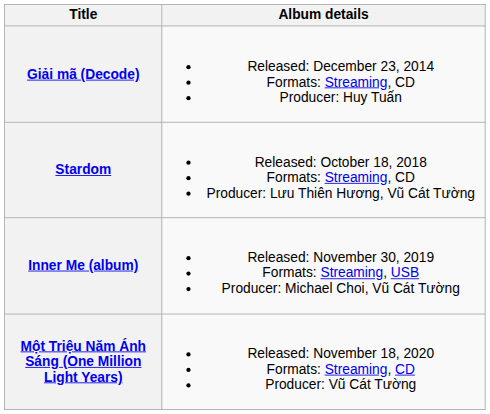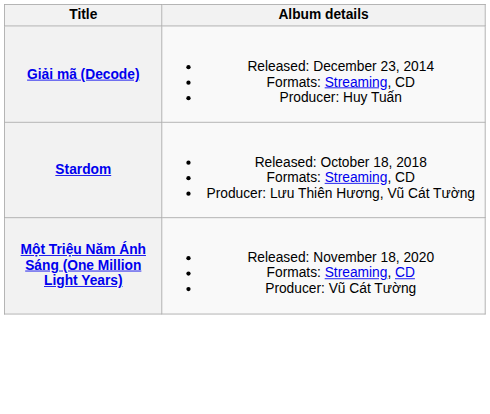 <table class="wikitable plainrowheaders" style="text-align:center;">
 <tr>
 <th scope="col" style="width:11em;">Title</th>
 <th scope="col" style="width:23em;">Album details</th>
 </tr>
 <tr>
 <th scope="row"><a href='#'>Giải mã (Decode)</a></th>
 <td><br><ul><li>Released: December 23, 2014</li><li>Formats: <a href='#'>Streaming</a>, CD</li><li>Producer: Huy Tuấn</li></ul></td>
 </tr>
 <tr>
 <th scope="row"><a href='#'>Stardom</a></th>
 <td><br><ul><li>Released: October 18, 2018</li><li>Formats: <a href='#'>Streaming</a>, CD</li><li>Producer: Lưu Thiên Hương, Vũ Cát Tường</li></ul></td>
 </tr>
 <tr>
-<th scope="row"><a href='#'>Inner Me (album)</a></th>
-<td><br><ul><li>Released: November 30, 2019</li><li>Formats: <a href='#'>Streaming</a>, <a href='#'>USB</a></li><li>Producer: Michael Choi, Vũ Cát Tường</li></ul></td>
-</tr>
-<tr>
 <th scope="row"><a href='#'>Một Triệu Năm Ánh Sáng (One Million Light Years)</a></th>
 <td><br><ul><li>Released: November 18, 2020</li><li>Formats: <a href='#'>Streaming</a>, <a href='#'>CD</a></li><li>Producer: Vũ Cát Tường</li></ul></td>
 </tr>
 </table>
